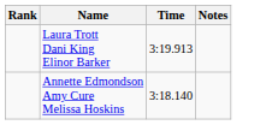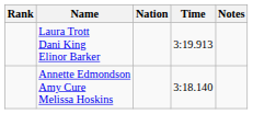 <table class="wikitable sortable" style="text-align:center">
 <tr>
 <th>Rank</th>
 <th>Name</th>
+<th>Nation</th>
 <th>Time</th>
 <th>Notes</th>
 </tr>
 <tr>
 <td></td>
 <td align=left><a href='#'>Laura Trott</a><br><a href='#'>Dani King</a><br><a href='#'>Elinor Barker</a></td>
+<td align=left></td>
 <td>3:19.913</td>
 <td></td>
 </tr>
 <tr>
 <td></td>
 <td align=left><a href='#'>Annette Edmondson</a><br><a href='#'>Amy Cure</a><br><a href='#'>Melissa Hoskins</a></td>
+<td align=left></td>
 <td>3:18.140</td>
 <td></td>
 </tr>
 </table>
